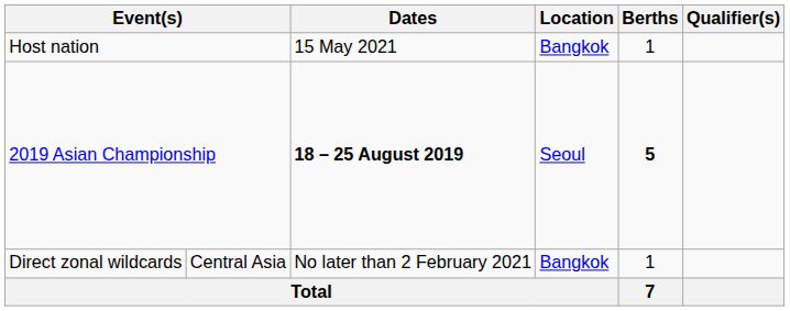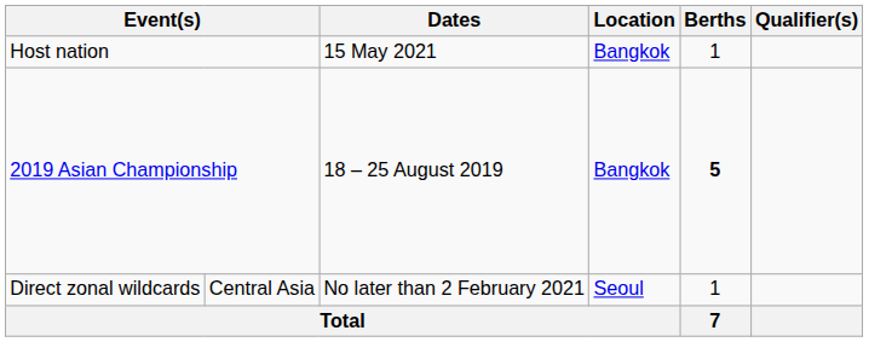 <table class="wikitable">
 <tr>
 <th colspan=2>Event(s)</th>
 <th>Dates</th>
 <th>Location</th>
 <th>Berths</th>
 <th>Qualifier(s)</th>
 </tr>
 <tr>
 <td colspan=2>Host nation</td>
 <td>15 May 2021</td>
 <td> <a href='#'>Bangkok</a></td>
 <td style="text-align:center">1</td>
 <td></td>
 </tr>
 <tr>
 <td colspan=2><a href='#'>2019 Asian Championship</a></td>
-<td><strong>18 – 25 August 2019</strong></td>
-<td> <a href='#'>Seoul</a></td>
+<td>18 – 25 August 2019</td>
+<td> <a href='#'>Bangkok</a></td>
 <td style="text-align:center"><strong>5</strong></td>
 <td><s></s> <br> <br> <s></s> <br> <s></s><br>  <br>  <br>  <br> <s></s> <br>  <br> <s></s></td>
 </tr>
 <tr>
 <td>Direct zonal wildcards</td>
 <td>Central Asia</td>
 <td>No later than 2 February 2021</td>
-<td> <a href='#'>Bangkok</a></td>
+<td> <a href='#'>Seoul</a></td>
 <td style="text-align:center">1</td>
 <td><s></s> <br></td>
 </tr>
 <tr>
 <th colspan="4">Total</th>
 <th>7</th>
 <th></th>
 </tr>
 </table>
